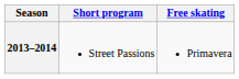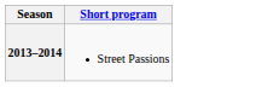 <table class=wikitable style=text-align:center>
 <tr>
 <th>Season</th>
 <th><a href='#'>Short program</a></th>
-<th><a href='#'>Free skating</a></th>
 </tr>
 <tr>
 <th>2013–2014</th>
 <td><br><ul><li>Street Passions <br></li></ul></td>
-<td><br><ul><li>Primavera <br></li></ul></td>
 </tr>
 </table>
